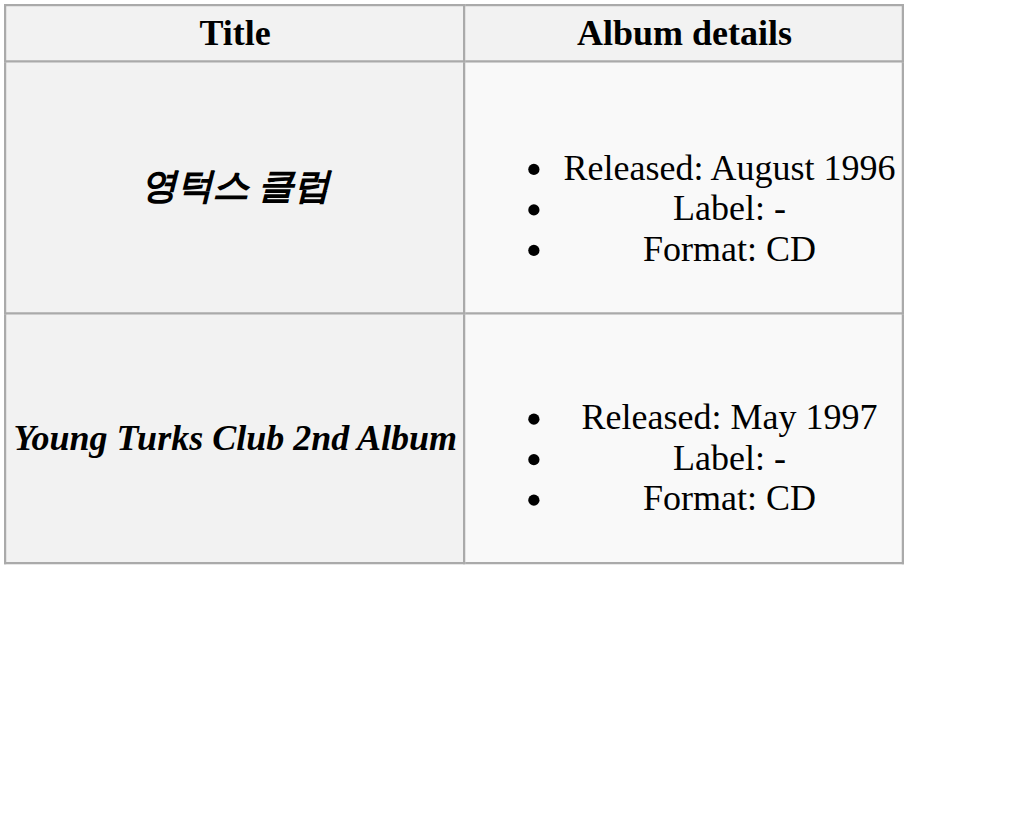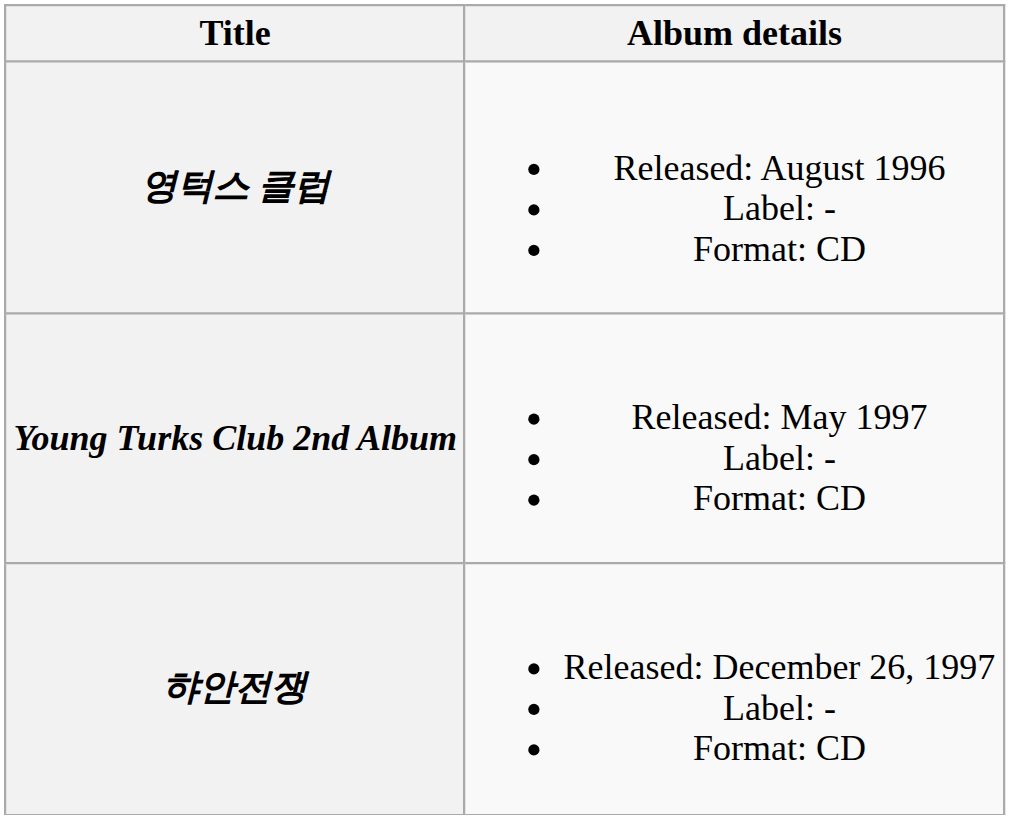 <table class="wikitable plainrowheaders" style="text-align:center;">
 <tr>
 <th>Title</th>
 <th>Album details</th>
 </tr>
 <tr>
 <th scope="row"><em>영턱스 클럽</em></th>
 <td><br><ul><li>Released: August 1996</li><li>Label: -</li><li>Format: CD</li></ul></td>
 </tr>
 <tr>
 <th scope="row"><em>Young Turks Club 2nd Album</em></th>
 <td><br><ul><li>Released: May 1997</li><li>Label: -</li><li>Format: CD</li></ul></td>
 </tr>
+<tr>
+<th scope="row"><em>햐안전쟁</em></th>
+<td><br><ul><li>Released: December 26, 1997</li><li>Label: -</li><li>Format: CD</li></ul></td>
+</tr>
 </table>
